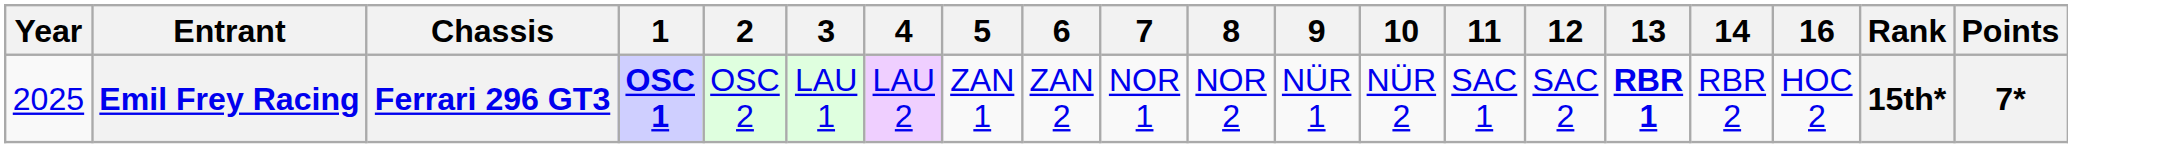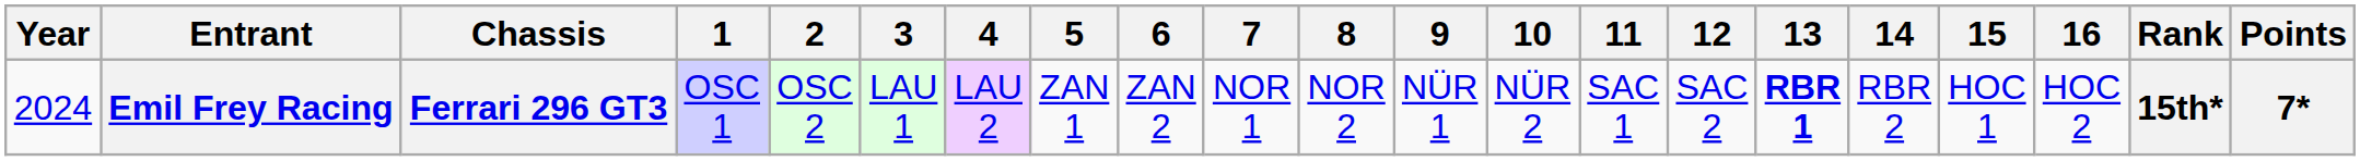 <table class="wikitable" style="text-align:center; font-size:85%">
 <tr>
 <th>Year</th>
 <th>Entrant</th>
 <th>Chassis</th>
 <th>1</th>
 <th>2</th>
 <th>3</th>
 <th>4</th>
 <th>5</th>
 <th>6</th>
 <th>7</th>
 <th>8</th>
 <th>9</th>
 <th>10</th>
 <th>11</th>
 <th>12</th>
 <th>13</th>
 <th>14</th>
+<th>15</th>
 <th>16</th>
 <th>Rank</th>
 <th>Points</th>
 </tr>
 <tr>
-<td><a href='#'>2025</a></td>
+<td><a href='#'>2024</a></td>
 <th nowrap><a href='#'>Emil Frey Racing</a></th>
 <th nowrap><a href='#'>Ferrari 296 GT3</a></th>
-<td style="background:#CFCFFF;"><strong><a href='#'>OSC<br>1</a><br></strong></td>
+<td style="background:#CFCFFF;"><a href='#'>OSC<br>1</a><br></td>
 <td style="background:#DFFFDF;"><a href='#'>OSC<br>2</a><br></td>
 <td style="background:#DFFFDF;"><a href='#'>LAU<br>1</a><br></td>
 <td style="background:#EFCFFF;"><a href='#'>LAU<br>2</a><br></td>
 <td style="background:#;"><a href='#'>ZAN<br>1</a><br></td>
 <td style="background:#;"><a href='#'>ZAN<br>2</a><br></td>
 <td style="background:#;"><a href='#'>NOR<br>1</a><br></td>
 <td style="background:#;"><a href='#'>NOR<br>2</a><br></td>
 <td style="background:#;"><a href='#'>NÜR<br>1</a><br></td>
 <td style="background:#;"><a href='#'>NÜR<br>2</a><br></td>
 <td style="background:#;"><a href='#'>SAC<br>1</a><br></td>
 <td style="background:#;"><a href='#'>SAC<br>2</a><br></td>
 <td style="background:#;"><strong><a href='#'>RBR<br>1</a><br></strong></td>
 <td style="background:#;"><a href='#'>RBR<br>2</a><br></td>
+<td style="background:#;"><a href='#'>HOC<br>1</a><br></td>
 <td style="background:#;"><a href='#'>HOC<br>2</a><br></td>
 <th>15th*</th>
 <th>7*</th>
 </tr>
 </table>
